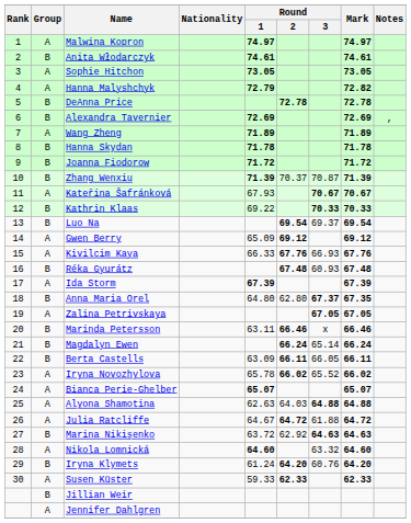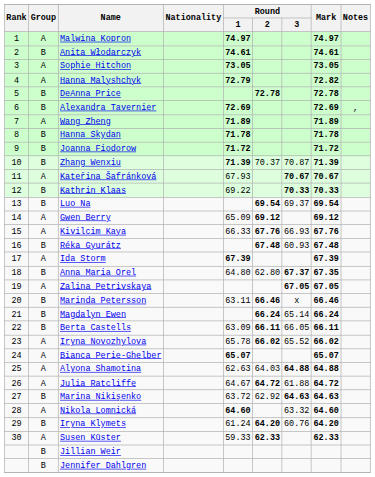 <table class="wikitable sortable" style="text-align:center">
 <tr>
 </tr>
 <tr>
 <th rowspan=2>Rank</th>
 <th rowspan=2>Group</th>
 <th rowspan=2>Name</th>
 <th rowspan=2>Nationality</th>
 <th colspan=3>Round</th>
 <th rowspan=2>Mark</th>
 <th rowspan=2>Notes</th>
 </tr>
 <tr>
 <th>1</th>
 <th>2</th>
 <th>3</th>
 </tr>
 <tr style="background:#ccffcc;">
 <td>1</td>
 <td>A</td>
 <td style="text-align:left;"><a href='#'>Malwina Kopron</a></td>
 <td style="text-align:left;"></td>
 <td><strong>74.97</strong></td>
 <td></td>
 <td></td>
 <td><strong>74.97</strong></td>
 <td></td>
 </tr>
 <tr style="background:#ccffcc;">
 <td>2</td>
 <td>B</td>
 <td style="text-align:left;"><a href='#'>Anita Włodarczyk</a></td>
 <td style="text-align:left;"></td>
 <td><strong>74.61</strong></td>
 <td></td>
 <td></td>
 <td><strong>74.61</strong></td>
 <td></td>
 </tr>
 <tr style="background:#ccffcc;">
 <td>3</td>
 <td>A</td>
 <td style="text-align:left;"><a href='#'>Sophie Hitchon</a></td>
 <td style="text-align:left;"></td>
 <td><strong>73.05</strong></td>
 <td></td>
 <td></td>
 <td><strong>73.05</strong></td>
 <td></td>
 </tr>
 <tr style="background:#ccffcc;">
 <td>4</td>
 <td>A</td>
 <td style="text-align:left;"><a href='#'>Hanna Malyshchyk</a></td>
 <td style="text-align:left;"></td>
 <td><strong>72.79</strong></td>
 <td></td>
 <td></td>
 <td><strong>72.82</strong></td>
 <td></td>
 </tr>
 <tr style="background:#ccffcc;">
 <td>5</td>
 <td>B</td>
 <td style="text-align:left;"><a href='#'>DeAnna Price</a></td>
 <td style="text-align:left;"></td>
 <td></td>
 <td><strong>72.78</strong></td>
 <td></td>
 <td><strong>72.78</strong></td>
 <td></td>
 </tr>
 <tr style="background:#ccffcc;">
 <td>6</td>
 <td>B</td>
 <td style="text-align:left;"><a href='#'>Alexandra Tavernier</a></td>
 <td style="text-align:left;"></td>
 <td><strong>72.69</strong></td>
 <td></td>
 <td></td>
 <td><strong>72.69</strong></td>
 <td>, </td>
 </tr>
 <tr style="background:#ccffcc;">
 <td>7</td>
 <td>A</td>
 <td style="text-align:left;"><a href='#'>Wang Zheng</a></td>
 <td style="text-align:left;"></td>
 <td><strong>71.89</strong></td>
 <td></td>
 <td></td>
 <td><strong>71.89</strong></td>
 <td></td>
 </tr>
 <tr style="background:#ccffcc;">
 <td>8</td>
 <td>B</td>
 <td style="text-align:left;"><a href='#'>Hanna Skydan</a></td>
 <td style="text-align:left;"></td>
 <td><strong>71.78</strong></td>
 <td></td>
 <td></td>
 <td><strong>71.78</strong></td>
 <td></td>
 </tr>
 <tr style="background:#ccffcc;">
 <td>9</td>
 <td>B</td>
 <td style="text-align:left;"><a href='#'>Joanna Fiodorow</a></td>
 <td style="text-align:left;"></td>
 <td><strong>71.72</strong></td>
 <td></td>
 <td></td>
 <td><strong>71.72</strong></td>
 <td></td>
 </tr>
 <tr style="background:#ddffdd;">
 <td>10</td>
 <td>B</td>
 <td style="text-align:left;"><a href='#'>Zhang Wenxiu</a></td>
 <td style="text-align:left;"></td>
 <td><strong>71.39</strong></td>
 <td>70.37</td>
 <td>70.87</td>
 <td><strong>71.39</strong></td>
 <td></td>
 </tr>
 <tr style="background:#ddffdd;">
 <td>11</td>
 <td>A</td>
 <td style="text-align:left;"><a href='#'>Kateřina Šafránková</a></td>
 <td style="text-align:left;"></td>
 <td>67.93</td>
 <td></td>
 <td><strong>70.67</strong></td>
 <td><strong>70.67</strong></td>
 <td></td>
 </tr>
 <tr style="background:#ddffdd;">
 <td>12</td>
 <td>B</td>
 <td style="text-align:left;"><a href='#'>Kathrin Klaas</a></td>
 <td style="text-align:left;"></td>
 <td>69.22</td>
 <td></td>
 <td><strong>70.33</strong></td>
 <td><strong>70.33</strong></td>
 <td></td>
 </tr>
 <tr>
 <td>13</td>
 <td>B</td>
 <td style="text-align:left;"><a href='#'>Luo Na</a></td>
 <td style="text-align:left;"></td>
 <td></td>
 <td><strong>69.54</strong></td>
 <td>69.37</td>
 <td><strong>69.54</strong></td>
 <td></td>
 </tr>
 <tr>
 <td>14</td>
 <td>A</td>
 <td style="text-align:left;"><a href='#'>Gwen Berry</a></td>
 <td style="text-align:left;"></td>
 <td>65.09</td>
 <td><strong>69.12</strong></td>
 <td></td>
 <td><strong>69.12</strong></td>
 <td></td>
 </tr>
 <tr>
 <td>15</td>
 <td>A</td>
 <td style="text-align:left;"><a href='#'>Kivilcim Kaya</a></td>
 <td style="text-align:left;"></td>
 <td>66.33</td>
 <td><strong>67.76</strong></td>
 <td>66.93</td>
 <td><strong>67.76</strong></td>
 <td></td>
 </tr>
 <tr>
 <td>16</td>
 <td>B</td>
 <td style="text-align:left;"><a href='#'>Réka Gyurátz</a></td>
 <td style="text-align:left;"></td>
 <td></td>
 <td><strong>67.48</strong></td>
 <td>60.93</td>
 <td><strong>67.48</strong></td>
 <td></td>
 </tr>
 <tr>
 <td>17</td>
 <td>A</td>
 <td style="text-align:left;"><a href='#'>Ida Storm</a></td>
 <td style="text-align:left;"></td>
 <td><strong>67.39</strong></td>
 <td></td>
 <td></td>
 <td><strong>67.39</strong></td>
 <td></td>
 </tr>
 <tr>
 <td>18</td>
 <td>B</td>
 <td style="text-align:left;"><a href='#'>Anna Maria Orel</a></td>
 <td style="text-align:left;"></td>
 <td>64.80</td>
 <td>62.80</td>
 <td><strong>67.37</strong></td>
 <td><strong>67.35</strong></td>
 <td></td>
 </tr>
 <tr>
 <td>19</td>
 <td>A</td>
 <td style="text-align:left;"><a href='#'>Zalina Petrivskaya</a></td>
 <td style="text-align:left;"></td>
 <td></td>
 <td></td>
 <td><strong>67.05</strong></td>
 <td><strong>67.05</strong></td>
 <td></td>
 </tr>
 <tr>
 <td>20</td>
 <td>B</td>
 <td style="text-align:left;"><a href='#'>Marinda Petersson</a></td>
 <td style="text-align:left;"></td>
 <td>63.11</td>
 <td><strong>66.46</strong></td>
 <td>x</td>
 <td><strong>66.46</strong></td>
 <td></td>
 </tr>
 <tr>
 <td>21</td>
 <td>B</td>
 <td style="text-align:left;"><a href='#'>Magdalyn Ewen</a></td>
 <td style="text-align:left;"></td>
 <td></td>
 <td><strong>66.24</strong></td>
 <td>65.14</td>
 <td><strong>66.24</strong></td>
 <td></td>
 </tr>
 <tr>
 <td>22</td>
 <td>B</td>
 <td style="text-align:left;"><a href='#'>Berta Castells</a></td>
 <td style="text-align:left;"></td>
 <td>63.09</td>
 <td><strong>66.11</strong></td>
 <td>66.05</td>
 <td><strong>66.11</strong></td>
 <td></td>
 </tr>
 <tr>
 <td>23</td>
 <td>A</td>
 <td style="text-align:left;"><a href='#'>Iryna Novozhylova</a></td>
 <td style="text-align:left;"></td>
 <td>65.78</td>
 <td><strong>66.02</strong></td>
 <td>65.52</td>
 <td><strong>66.02</strong></td>
 <td></td>
 </tr>
 <tr>
 <td>24</td>
 <td>A</td>
 <td style="text-align:left;"><a href='#'>Bianca Perie-Ghelber</a></td>
 <td style="text-align:left;"></td>
 <td><strong>65.07</strong></td>
 <td></td>
 <td></td>
 <td><strong>65.07</strong></td>
 <td></td>
 </tr>
 <tr>
 <td>25</td>
 <td>A</td>
 <td style="text-align:left;"><a href='#'>Alyona Shamotina</a></td>
 <td style="text-align:left;"></td>
 <td>62.63</td>
 <td>64.03</td>
 <td><strong>64.88</strong></td>
 <td><strong>64.88</strong></td>
 <td></td>
 </tr>
 <tr>
 <td>26</td>
 <td>A</td>
 <td style="text-align:left;"><a href='#'>Julia Ratcliffe</a></td>
 <td style="text-align:left;"></td>
 <td>64.67</td>
 <td><strong>64.72</strong></td>
 <td>61.88</td>
 <td><strong>64.72</strong></td>
 <td></td>
 </tr>
 <tr>
 <td>27</td>
 <td>B</td>
 <td style="text-align:left;"><a href='#'>Marina Nikişenko</a></td>
 <td style="text-align:left;"></td>
 <td>63.72</td>
 <td>62.92</td>
 <td><strong>64.63</strong></td>
 <td><strong>64.63</strong></td>
 <td></td>
 </tr>
 <tr>
 <td>28</td>
 <td>A</td>
 <td style="text-align:left;"><a href='#'>Nikola Lomnická</a></td>
 <td style="text-align:left;"></td>
 <td><strong>64.60</strong></td>
 <td></td>
 <td>63.32</td>
 <td><strong>64.60</strong></td>
 <td></td>
 </tr>
 <tr>
 <td>29</td>
 <td>B</td>
 <td style="text-align:left;"><a href='#'>Iryna Klymets</a></td>
 <td style="text-align:left;"></td>
 <td>61.24</td>
 <td><strong>64.20</strong></td>
 <td>60.76</td>
 <td><strong>64.20</strong></td>
 <td></td>
 </tr>
 <tr>
 <td>30</td>
 <td>A</td>
 <td style="text-align:left;"><a href='#'>Susen Küster</a></td>
 <td style="text-align:left;"></td>
 <td>59.33</td>
 <td><strong>62.33</strong></td>
 <td></td>
 <td><strong>62.33</strong></td>
 <td></td>
 </tr>
 <tr>
 <td></td>
 <td>B</td>
 <td style="text-align:left;"><a href='#'>Jillian Weir</a></td>
 <td style="text-align:left;"></td>
 <td></td>
 <td></td>
 <td></td>
 <td><strong></strong></td>
 <td></td>
 </tr>
 <tr>
 <td></td>
-<td>A</td>
+<td>B</td>
 <td style="text-align:left;"><a href='#'>Jennifer Dahlgren</a></td>
 <td style="text-align:left;"></td>
 <td></td>
 <td></td>
 <td></td>
 <td><strong></strong></td>
 <td></td>
 </tr>
 <tr>
 </tr>
 </table>
